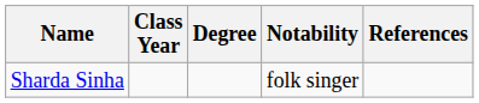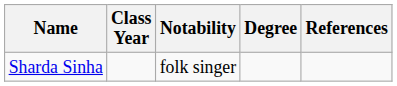 <table class="wikitable">
 <tr>
 <th>Name</th>
 <th>Class<br>Year</th>
+<th>Notability</th>
 <th>Degree</th>
-<th>Notability</th>
 <th>References</th>
 </tr>
 <tr>
 <td><a href='#'>Sharda Sinha</a></td>
 <td></td>
+<td>folk singer</td>
 <td></td>
-<td>folk singer</td>
 <td></td>
 </tr>
 </table>
